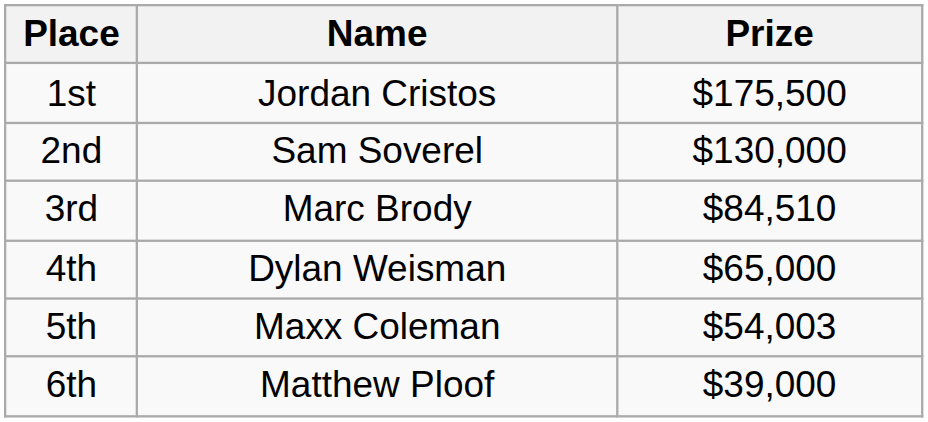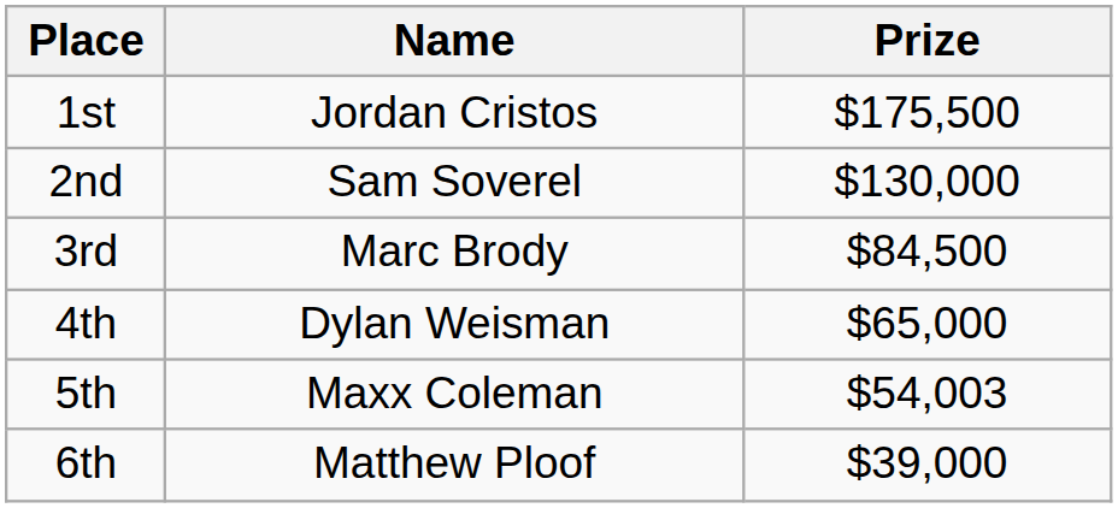 <table class="wikitable">
 <tr>
 <th width="50">Place</th>
 <th width="200">Name</th>
 <th width="125">Prize</th>
 </tr>
 <tr>
 <td align = "center">1st</td>
 <td align = "center"> Jordan Cristos</td>
 <td align = "center">$175,500</td>
 </tr>
 <tr>
 <td align = "center">2nd</td>
 <td align = "center"> Sam Soverel</td>
 <td align = "center">$130,000</td>
 </tr>
 <tr>
 <td align = "center">3rd</td>
 <td align = "center"> Marc Brody</td>
-<td align = "center">$84,510</td>
+<td align = "center">$84,500</td>
 </tr>
 <tr>
 <td align = "center">4th</td>
 <td align = "center"> Dylan Weisman</td>
 <td align = "center">$65,000</td>
 </tr>
 <tr>
 <td align = "center">5th</td>
 <td align = "center"> Maxx Coleman</td>
 <td align = "center">$54,003</td>
 </tr>
 <tr>
 <td align = "center">6th</td>
 <td align = "center"> Matthew Ploof</td>
 <td align = "center">$39,000</td>
 </tr>
 </table>
